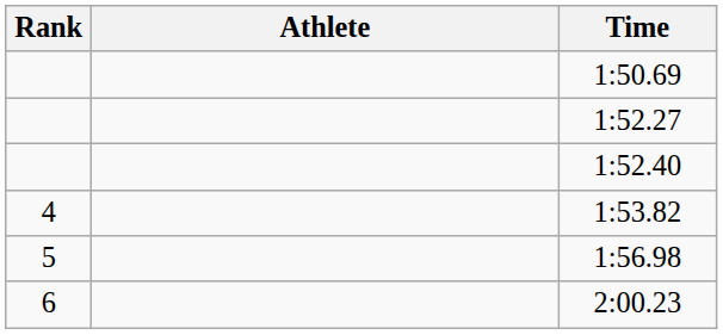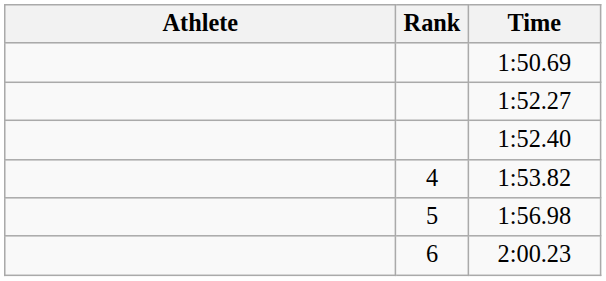 <table class=wikitable style="text-align:center">
 <tr>
+<th width=250>Athlete</th>
 <th width=40>Rank</th>
-<th width=250>Athlete</th>
 <th width=80>Time</th>
 </tr>
 <tr>
+<td align=left></td>
 <td></td>
-<td align=left></td>
 <td>1:50.69</td>
 </tr>
 <tr>
+<td align=left></td>
 <td></td>
-<td align=left></td>
 <td>1:52.27</td>
 </tr>
 <tr>
+<td align=left></td>
 <td></td>
-<td align=left></td>
 <td>1:52.40</td>
 </tr>
 <tr>
+<td align=left></td>
 <td>4</td>
-<td align=left></td>
 <td>1:53.82</td>
 </tr>
 <tr>
+<td align=left></td>
 <td>5</td>
-<td align=left></td>
 <td>1:56.98</td>
 </tr>
 <tr>
+<td align=left></td>
 <td>6</td>
-<td align=left></td>
 <td>2:00.23</td>
 </tr>
 </table>
